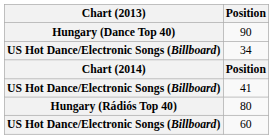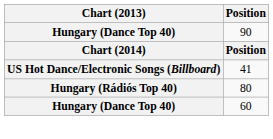 <table class="wikitable plainrowheaders">
 <tr>
 <th>Chart (2013)</th>
 <th>Position</th>
 </tr>
 <tr>
 <th scope="row">Hungary (Dance Top 40)</th>
 <td style="text-align:center;">90</td>
-</tr>
-<tr>
-<th scope="row">US Hot Dance/Electronic Songs (<em>Billboard</em>)</th>
-<td style="text-align:center;">34</td>
 </tr>
 <tr>
 <th>Chart (2014)</th>
 <th>Position</th>
 </tr>
 <tr>
 <th scope="row">US Hot Dance/Electronic Songs (<em>Billboard</em>)</th>
 <td style="text-align:center;">41</td>
 </tr>
 <tr>
 <th scope="row">Hungary (Rádiós Top 40)</th>
 <td style="text-align:center;">80</td>
 </tr>
 <tr>
-<th scope="row">US Hot Dance/Electronic Songs (<em>Billboard</em>)</th>
+<th scope="row">Hungary (Dance Top 40)</th>
 <td style="text-align:center;">60</td>
 </tr>
 </table>
